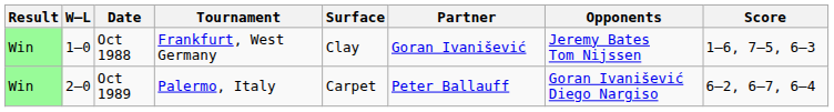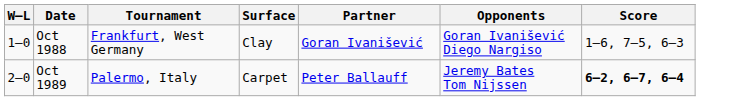 <table class="sortable wikitable">
 <tr>
-<th>Result</th>
 <th class="unsortable">W–L</th>
 <th style="width:50px">Date</th>
 <th style="width:150px">Tournament</th>
 <th style="width:50px">Surface</th>
 <th style="width:140px">Partner</th>
 <th style="width:140px">Opponents</th>
 <th style="width:110px" class="unsortable">Score</th>
 </tr>
 <tr>
-<td style="background:#98fb98;">Win</td>
 <td>1–0</td>
 <td>Oct 1988</td>
 <td><a href='#'>Frankfurt</a>, West Germany</td>
 <td>Clay</td>
 <td> <a href='#'>Goran Ivanišević</a></td>
-<td> <a href='#'>Jeremy Bates</a><br> <a href='#'>Tom Nijssen</a></td>
+<td> <a href='#'>Goran Ivanišević</a><br> <a href='#'>Diego Nargiso</a></td>
 <td>1–6, 7–5, 6–3</td>
 </tr>
 <tr>
-<td style="background:#98fb98;">Win</td>
 <td>2–0</td>
 <td>Oct 1989</td>
 <td><a href='#'>Palermo</a>, Italy</td>
 <td>Carpet</td>
 <td> <a href='#'>Peter Ballauff</a></td>
-<td> <a href='#'>Goran Ivanišević</a><br> <a href='#'>Diego Nargiso</a></td>
-<td>6–2, 6–7, 6–4</td>
+<td> <a href='#'>Jeremy Bates</a><br> <a href='#'>Tom Nijssen</a></td>
+<td><strong>6–2, 6–7, 6–4</strong></td>
 </tr>
 </table>
